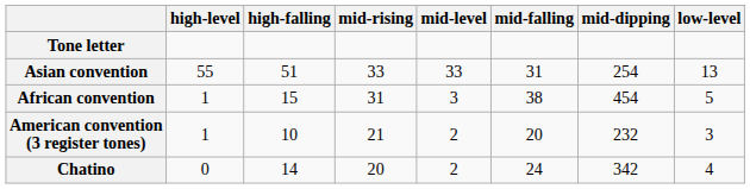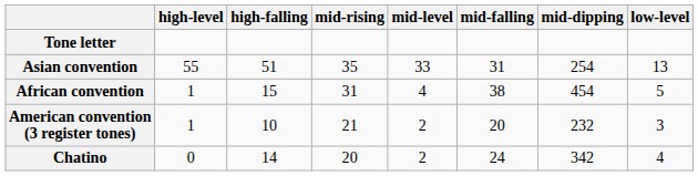 <table class="wikitable" style="text-align:center; margin:1em auto 1em auto">
 <tr>
 <th></th>
 <th>high-level</th>
 <th>high-falling</th>
 <th>mid-rising</th>
 <th>mid-level</th>
 <th>mid-falling</th>
 <th>mid-dipping</th>
 <th>low-level</th>
 </tr>
 <tr>
 <th>Tone letter</th>
 <td></td>
 <td></td>
 <td></td>
 <td></td>
 <td></td>
 <td></td>
 <td></td>
 </tr>
 <tr>
 <th>Asian convention</th>
 <td>55</td>
 <td>51</td>
-<td>33</td>
+<td>35</td>
 <td>33</td>
 <td>31</td>
 <td>254</td>
 <td>13</td>
 </tr>
 <tr>
 <th>African convention</th>
 <td>1</td>
 <td>15</td>
 <td>31</td>
-<td>3</td>
+<td>4</td>
 <td>38</td>
 <td>454</td>
 <td>5</td>
 </tr>
 <tr>
 <th>American convention <br>(3 register tones)</th>
 <td>1</td>
 <td>10</td>
 <td>21</td>
 <td>2</td>
 <td>20</td>
 <td>232</td>
 <td>3</td>
 </tr>
 <tr>
 <th>Chatino</th>
 <td>0</td>
 <td>14</td>
 <td>20</td>
 <td>2</td>
 <td>24</td>
 <td>342</td>
 <td>4</td>
 </tr>
 </table>
